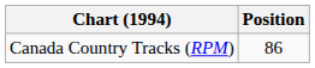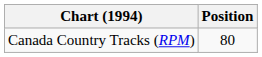 <table class="wikitable sortable">
 <tr>
 <th scope="col">Chart (1994)</th>
 <th scope="col">Position</th>
 </tr>
 <tr>
 <td>Canada Country Tracks (<em><a href='#'>RPM</a></em>)</td>
-<td align="center">86</td>
+<td align="center">80</td>
 </tr>
 </table>
